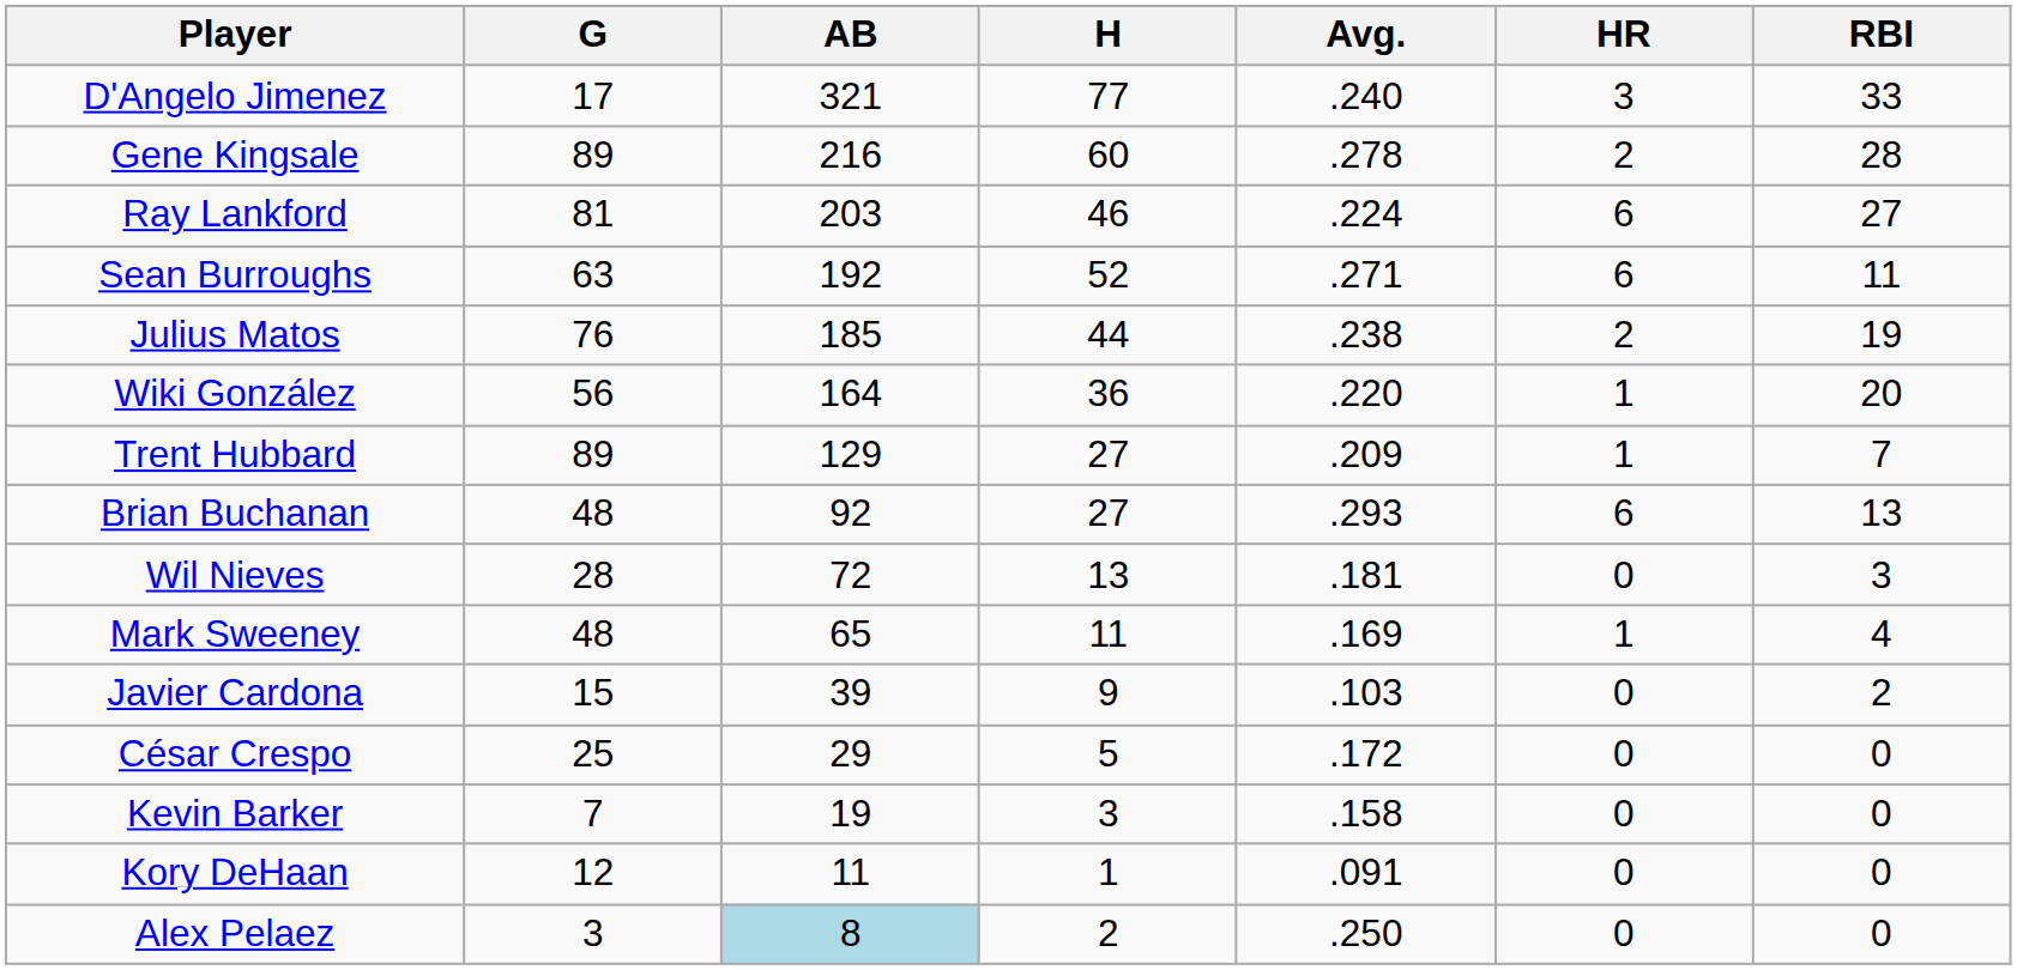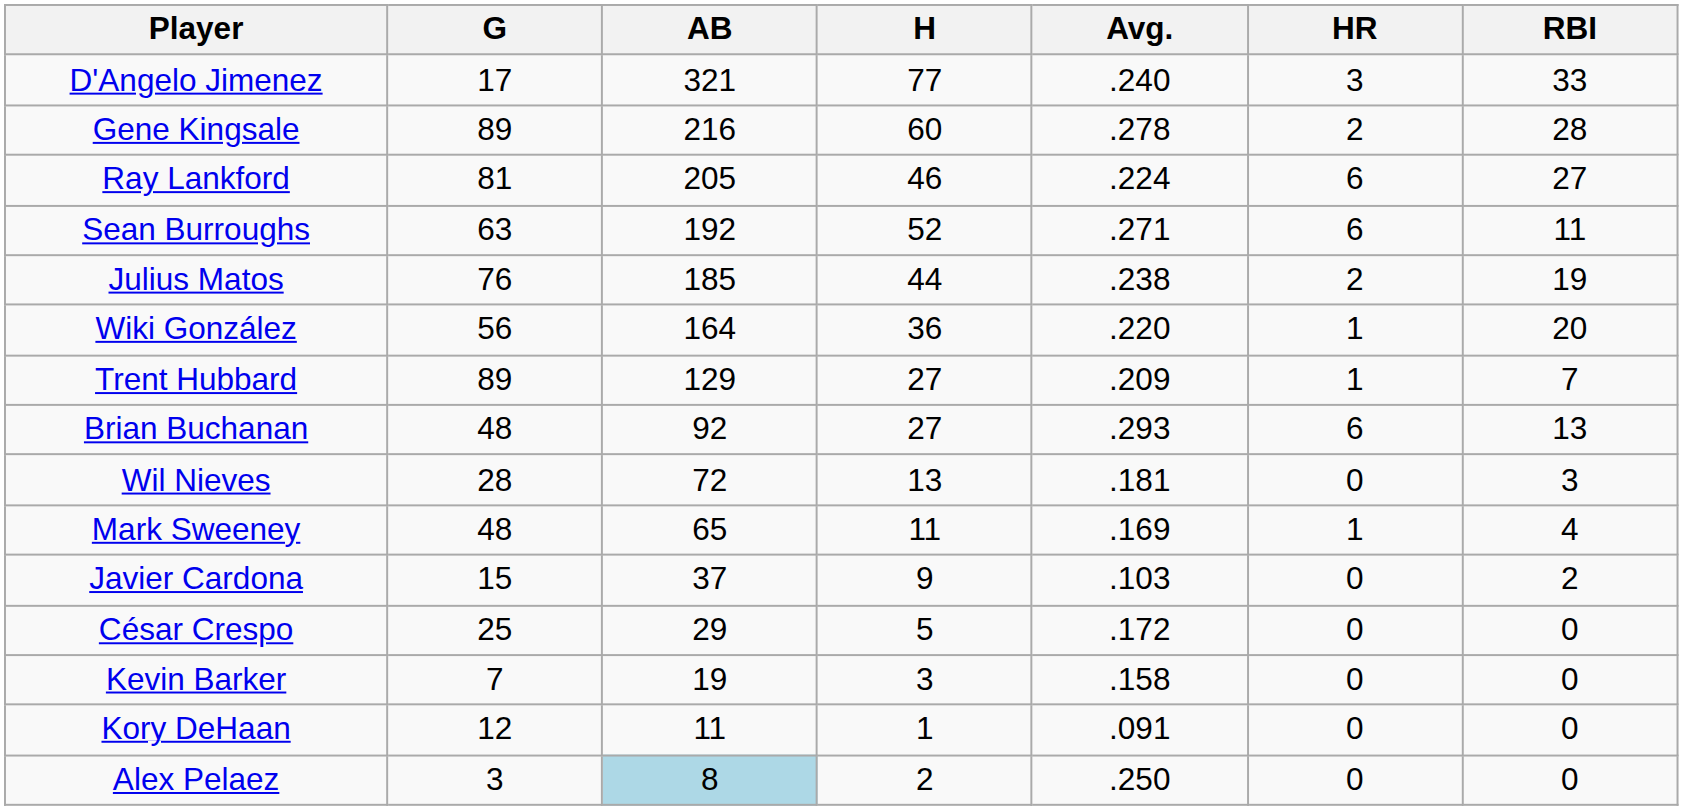 <table class="wikitable sortable">
 <tr>
 <th bgcolor="#DDDDFF" width="16%">Player</th>
 <th bgcolor="#DDDDFF" width="9%">G</th>
 <th bgcolor="#DDDDFF" width="9%">AB</th>
 <th bgcolor="#DDDDFF" width="9%">H</th>
 <th bgcolor="#DDDDFF" width="9%">Avg.</th>
 <th bgcolor="#DDDDFF" width="9%">HR</th>
 <th bgcolor="#DDDDFF" width="9%">RBI</th>
 </tr>
 <tr align="center">
 <td><a href='#'>D'Angelo Jimenez</a></td>
 <td>17</td>
 <td>321</td>
 <td>77</td>
 <td>.240</td>
 <td>3</td>
 <td>33</td>
 </tr>
 <tr align=center>
 <td><a href='#'>Gene Kingsale</a></td>
 <td>89</td>
 <td>216</td>
 <td>60</td>
 <td>.278</td>
 <td>2</td>
 <td>28</td>
 </tr>
 <tr align=center>
 <td><a href='#'>Ray Lankford</a></td>
 <td>81</td>
-<td>203</td>
+<td>205</td>
 <td>46</td>
 <td>.224</td>
 <td>6</td>
 <td>27</td>
 </tr>
 <tr align=center>
 <td><a href='#'>Sean Burroughs</a></td>
 <td>63</td>
 <td>192</td>
 <td>52</td>
 <td>.271</td>
 <td>6</td>
 <td>11</td>
 </tr>
 <tr align=center>
 <td><a href='#'>Julius Matos</a></td>
 <td>76</td>
 <td>185</td>
 <td>44</td>
 <td>.238</td>
 <td>2</td>
 <td>19</td>
 </tr>
 <tr align=center>
 <td><a href='#'>Wiki González</a></td>
 <td>56</td>
 <td>164</td>
 <td>36</td>
 <td>.220</td>
 <td>1</td>
 <td>20</td>
 </tr>
 <tr align=center>
 <td><a href='#'>Trent Hubbard</a></td>
 <td>89</td>
 <td>129</td>
 <td>27</td>
 <td>.209</td>
 <td>1</td>
 <td>7</td>
 </tr>
 <tr align=center>
 <td><a href='#'>Brian Buchanan</a></td>
 <td>48</td>
 <td>92</td>
 <td>27</td>
 <td>.293</td>
 <td>6</td>
 <td>13</td>
 </tr>
 <tr align=center>
 <td><a href='#'>Wil Nieves</a></td>
 <td>28</td>
 <td>72</td>
 <td>13</td>
 <td>.181</td>
 <td>0</td>
 <td>3</td>
 </tr>
 <tr align=center>
 <td><a href='#'>Mark Sweeney</a></td>
 <td>48</td>
 <td>65</td>
 <td>11</td>
 <td>.169</td>
 <td>1</td>
 <td>4</td>
 </tr>
 <tr align=center>
 <td><a href='#'>Javier Cardona</a></td>
 <td>15</td>
-<td>39</td>
+<td>37</td>
 <td>9</td>
 <td>.103</td>
 <td>0</td>
 <td>2</td>
 </tr>
 <tr align=center>
 <td><a href='#'>César Crespo</a></td>
 <td>25</td>
 <td>29</td>
 <td>5</td>
 <td>.172</td>
 <td>0</td>
 <td>0</td>
 </tr>
 <tr align=center>
 <td><a href='#'>Kevin Barker</a></td>
 <td>7</td>
 <td>19</td>
 <td>3</td>
 <td>.158</td>
 <td>0</td>
 <td>0</td>
 </tr>
 <tr align=center>
 <td><a href='#'>Kory DeHaan</a></td>
 <td>12</td>
 <td>11</td>
 <td>1</td>
 <td>.091</td>
 <td>0</td>
 <td>0</td>
 </tr>
 <tr align=center>
 <td><a href='#'>Alex Pelaez</a></td>
 <td>3</td>
 <td style="background: lightblue;">8</td>
 <td>2</td>
 <td>.250</td>
 <td>0</td>
 <td>0</td>
 </tr>
 </table>
